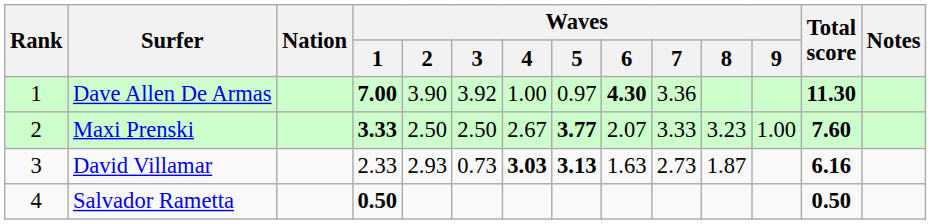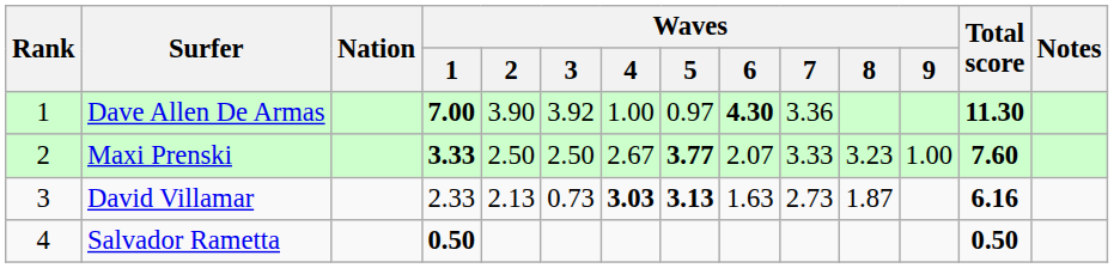 <table class="wikitable sortable" style="text-align:center">
 <tr>
 <th rowspan=2>Rank</th>
 <th rowspan=2>Surfer</th>
 <th rowspan=2>Nation</th>
 <th colspan=9>Waves</th>
 <th rowspan=2>Total<br>score</th>
 <th rowspan=2>Notes</th>
 </tr>
 <tr>
 <th>1</th>
 <th>2</th>
 <th>3</th>
 <th>4</th>
 <th>5</th>
 <th>6</th>
 <th>7</th>
 <th>8</th>
 <th>9</th>
 </tr>
 <tr bgcolor=ccffcc>
 <td>1</td>
 <td align=left><a href='#'>Dave Allen De Armas</a></td>
 <td align=left></td>
 <td><strong>7.00</strong></td>
 <td>3.90</td>
 <td>3.92</td>
 <td>1.00</td>
 <td>0.97</td>
 <td><strong>4.30</strong></td>
 <td>3.36</td>
 <td></td>
 <td></td>
 <td><strong>11.30</strong></td>
 <td></td>
 </tr>
 <tr bgcolor=ccffcc>
 <td>2</td>
 <td align=left><a href='#'>Maxi Prenski</a></td>
 <td align=left></td>
 <td><strong>3.33</strong></td>
 <td>2.50</td>
 <td>2.50</td>
 <td>2.67</td>
 <td><strong>3.77</strong></td>
 <td>2.07</td>
 <td>3.33</td>
 <td>3.23</td>
 <td>1.00</td>
 <td><strong>7.60</strong></td>
 <td></td>
 </tr>
 <tr>
 <td>3</td>
 <td align=left><a href='#'>David Villamar</a></td>
 <td align=left></td>
 <td>2.33</td>
-<td>2.93</td>
+<td>2.13</td>
 <td>0.73</td>
 <td><strong>3.03</strong></td>
 <td><strong>3.13</strong></td>
 <td>1.63</td>
 <td>2.73</td>
 <td>1.87</td>
 <td></td>
 <td><strong>6.16</strong></td>
 <td></td>
 </tr>
 <tr>
 <td>4</td>
 <td align=left><a href='#'>Salvador Rametta</a></td>
 <td align=left></td>
 <td><strong>0.50</strong></td>
 <td></td>
 <td></td>
 <td></td>
 <td></td>
 <td></td>
 <td></td>
 <td></td>
 <td></td>
 <td><strong>0.50</strong></td>
 <td></td>
 </tr>
 </table>
